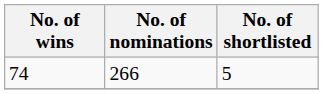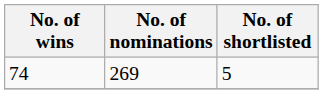 <table class="wikitable">
 <tr style="background:#ebf5ff;">
 <th style="width:75px;">No. of wins</th>
 <th style="width:75px;">No. of nominations</th>
 <th style="width:75px;">No. of shortlisted</th>
 </tr>
 <tr>
 <td>74</td>
-<td>266</td>
+<td>269</td>
 <td>5</td>
 </tr>
 <tr>
 </tr>
 </table>
